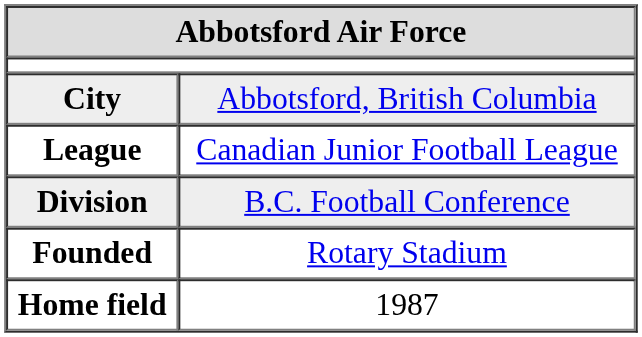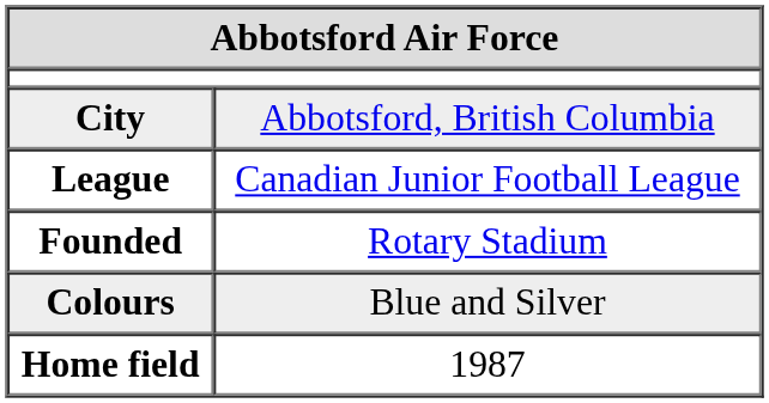 <table border=1 align=right cellpadding=3 cellspacing=0 width=320 style = "margin-left: 0.5em">
 <tr align="center" bgcolor="#dddddd">
 <td colspan=2><strong>Abbotsford Air Force</strong></td>
 </tr>
 <tr align="center">
 <td colspan=2></td>
 </tr>
 <tr align="center" bgcolor="#eeeeee">
 <td><strong>City</strong></td>
 <td><a href='#'>Abbotsford, British Columbia</a></td>
 </tr>
 <tr align="center">
 <td><strong>League</strong></td>
 <td><a href='#'>Canadian Junior Football League</a></td>
 </tr>
-<tr align="center"  bgcolor="#eeeeee">
-<td><strong>Division</strong></td>
-<td><a href='#'>B.C. Football Conference</a></td>
-</tr>
 <tr align="center">
 <td><strong>Founded</strong></td>
 <td><a href='#'>Rotary Stadium</a></td>
+</tr>
+<tr align="center" bgcolor="#eeeeee">
+<td><strong>Colours</strong></td>
+<td>Blue and Silver</td>
 </tr>
 <tr align="center">
 <td><strong>Home field</strong></td>
 <td>1987</td>
 </tr>
 </table>
